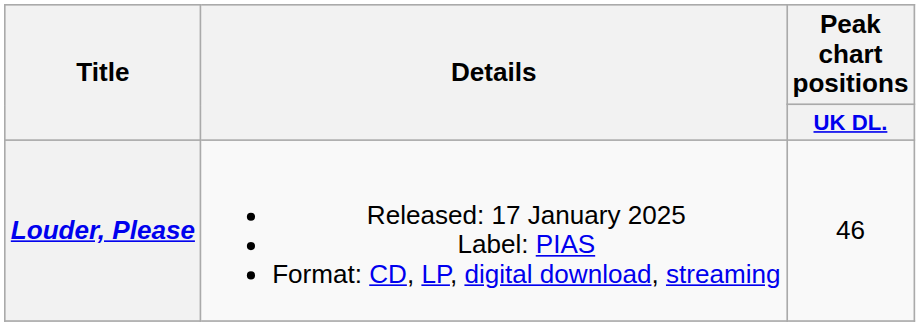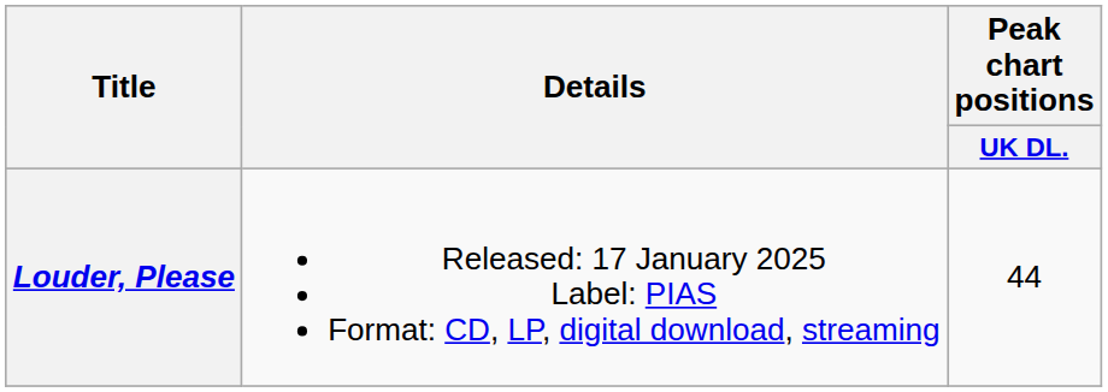 <table class="wikitable plainrowheaders" style="text-align:center;">
 <tr>
 <th scope="col" rowspan="2">Title</th>
 <th scope="col" rowspan="2">Details</th>
 <th scope="col" colspan="1">Peak chart positions</th>
 </tr>
 <tr>
 <th scope="col" style="width:3.5em;font-size:85%"><a href='#'>UK DL.</a><br></th>
 </tr>
 <tr>
 <th scope="row"><em><a href='#'>Louder, Please</a></em></th>
 <td><br><ul><li>Released: 17 January 2025</li><li>Label: <a href='#'>PIAS</a></li><li>Format: <a href='#'>CD</a>, <a href='#'>LP</a>, <a href='#'>digital download</a>, <a href='#'>streaming</a></li></ul></td>
-<td>46</td>
+<td>44</td>
 </tr>
 </table>
